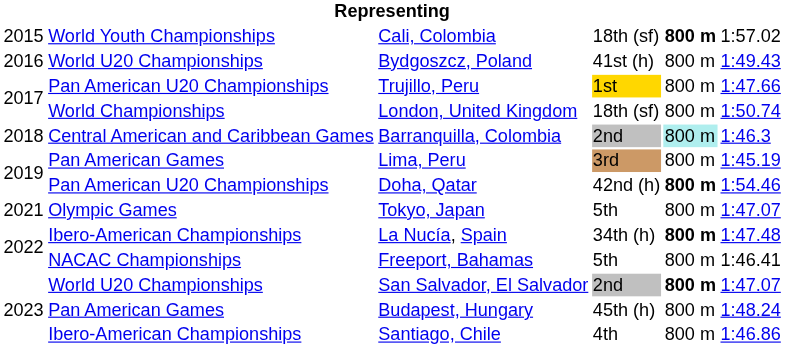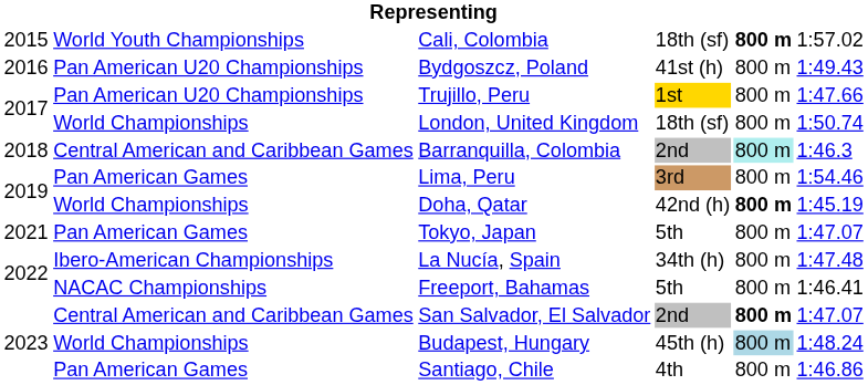 <table>
 <tr>
 <th colspan="6">Representing </th>
 </tr>
 <tr>
 <td>2015</td>
 <td><a href='#'>World Youth Championships</a></td>
 <td><a href='#'>Cali, Colombia</a></td>
 <td>18th (sf)</td>
 <td><strong>800 m</strong></td>
 <td>1:57.02</td>
 </tr>
 <tr>
 <td>2016</td>
-<td><a href='#'>World U20 Championships</a></td>
+<td><a href='#'>Pan American U20 Championships</a></td>
 <td><a href='#'>Bydgoszcz, Poland</a></td>
 <td>41st (h)</td>
 <td>800 m</td>
 <td><a href='#'>1:49.43</a></td>
 </tr>
 <tr>
 <td rowspan=2>2017</td>
 <td><a href='#'>Pan American U20 Championships</a></td>
 <td><a href='#'>Trujillo, Peru</a></td>
 <td bgcolor=gold>1st</td>
 <td>800 m</td>
 <td><a href='#'>1:47.66</a></td>
 </tr>
 <tr>
 <td><a href='#'>World Championships</a></td>
 <td><a href='#'>London, United Kingdom</a></td>
 <td>18th (sf)</td>
 <td>800 m</td>
 <td><a href='#'>1:50.74</a></td>
 </tr>
 <tr>
 <td>2018</td>
 <td><a href='#'>Central American and Caribbean Games</a></td>
 <td><a href='#'>Barranquilla, Colombia</a></td>
 <td bgcolor=silver>2nd</td>
 <td style="background: paleturquoise;">800 m</td>
 <td><a href='#'>1:46.3</a></td>
 </tr>
 <tr>
 <td rowspan=2>2019</td>
 <td><a href='#'>Pan American Games</a></td>
 <td><a href='#'>Lima, Peru</a></td>
 <td bgcolor=cc9966>3rd</td>
 <td>800 m</td>
+<td><a href='#'>1:54.46</a></td>
+</tr>
+<tr>
+<td><a href='#'>World Championships</a></td>
+<td><a href='#'>Doha, Qatar</a></td>
+<td>42nd (h)</td>
+<td><strong>800 m</strong></td>
 <td><a href='#'>1:45.19</a></td>
 </tr>
 <tr>
-<td><a href='#'>Pan American U20 Championships</a></td>
-<td><a href='#'>Doha, Qatar</a></td>
-<td>42nd (h)</td>
-<td><strong>800 m</strong></td>
-<td><a href='#'>1:54.46</a></td>
-</tr>
-<tr>
 <td>2021</td>
-<td><a href='#'>Olympic Games</a></td>
+<td><a href='#'>Pan American Games</a></td>
 <td><a href='#'>Tokyo, Japan</a></td>
 <td>5th</td>
 <td>800 m</td>
 <td><a href='#'>1:47.07</a></td>
 </tr>
 <tr>
 <td rowspan=2>2022</td>
 <td><a href='#'>Ibero-American Championships</a></td>
 <td><a href='#'>La Nucía</a>, <a href='#'>Spain</a></td>
 <td>34th (h)</td>
-<td><strong>800 m</strong></td>
+<td>800 m</td>
 <td><a href='#'>1:47.48</a></td>
 </tr>
 <tr>
 <td><a href='#'>NACAC Championships</a></td>
 <td><a href='#'>Freeport, Bahamas</a></td>
 <td>5th</td>
 <td>800 m</td>
 <td>1:46.41</td>
 </tr>
 <tr>
 <td rowspan=3>2023</td>
-<td><a href='#'>World U20 Championships</a></td>
+<td><a href='#'>Central American and Caribbean Games</a></td>
 <td><a href='#'>San Salvador, El Salvador</a></td>
 <td bgcolor=silver>2nd</td>
 <td><strong>800 m</strong></td>
 <td><a href='#'>1:47.07</a></td>
 </tr>
 <tr>
-<td><a href='#'>Pan American Games</a></td>
+<td><a href='#'>World Championships</a></td>
 <td><a href='#'>Budapest, Hungary</a></td>
 <td>45th (h)</td>
-<td>800 m</td>
+<td style="background: lightblue;">800 m</td>
 <td><a href='#'>1:48.24</a></td>
 </tr>
 <tr>
-<td><a href='#'>Ibero-American Championships</a></td>
+<td><a href='#'>Pan American Games</a></td>
 <td><a href='#'>Santiago, Chile</a></td>
 <td>4th</td>
 <td>800 m</td>
 <td><a href='#'>1:46.86</a></td>
 </tr>
 </table>
